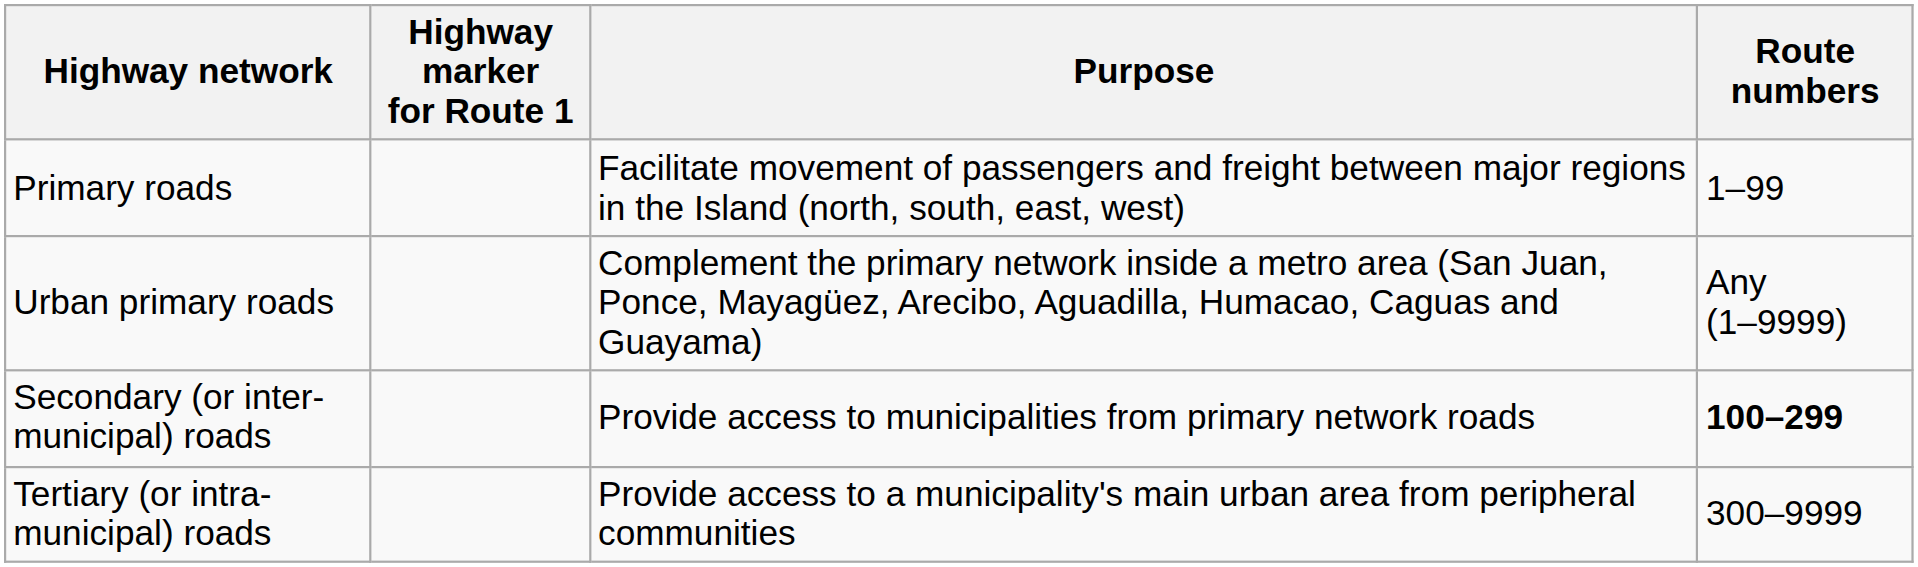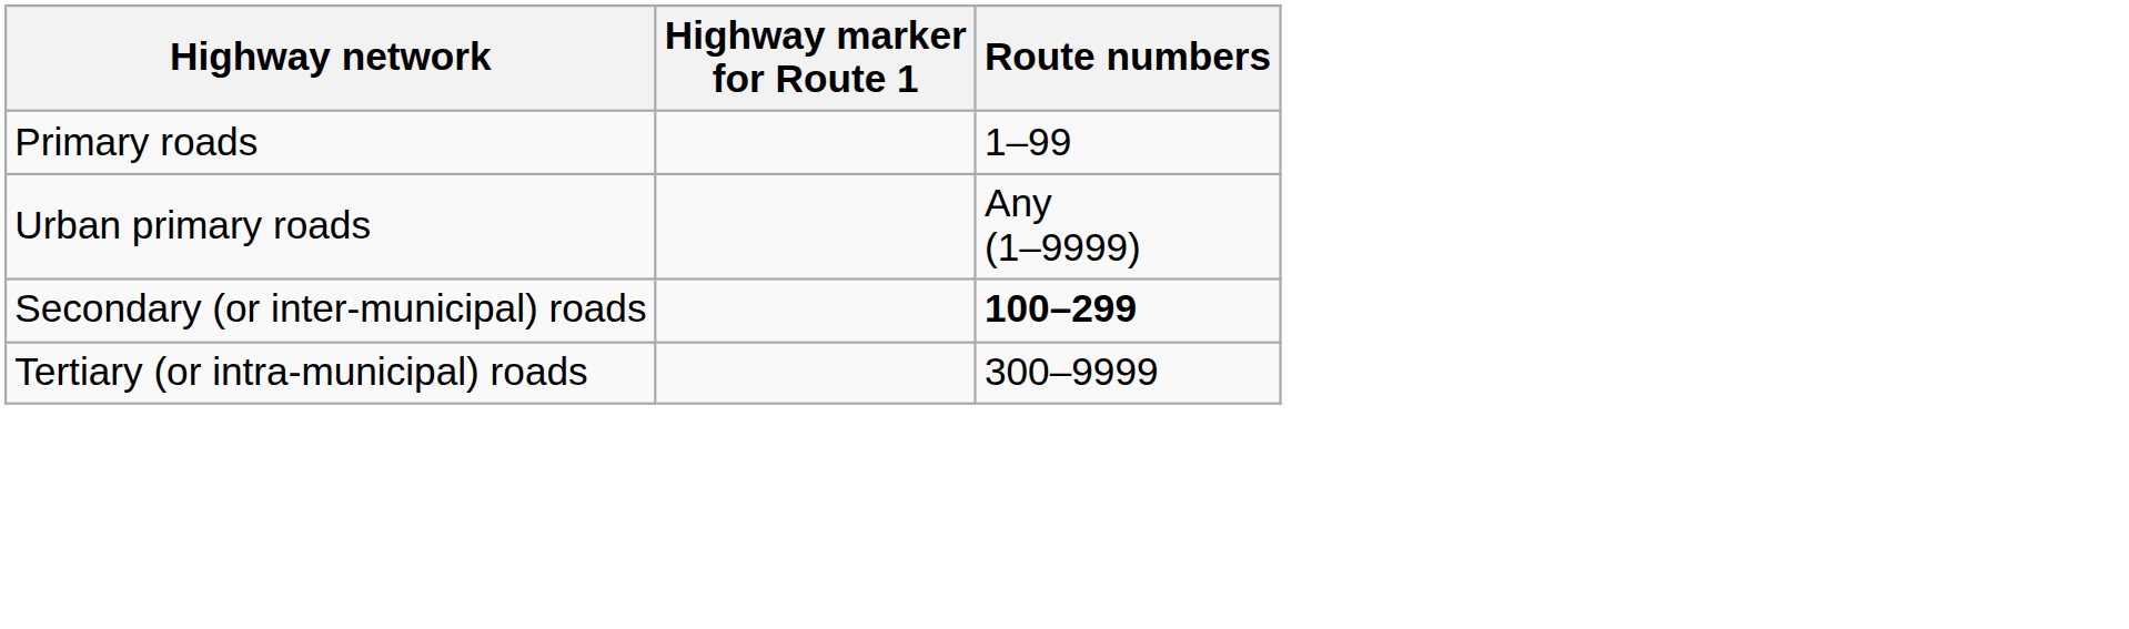 <table class="wikitable">
 <tr>
 <th>Highway network</th>
 <th>Highway marker<br>for Route 1</th>
-<th>Purpose</th>
 <th>Route numbers</th>
 </tr>
 <tr>
 <td>Primary roads</td>
 <td align=center></td>
-<td>Facilitate movement of passengers and freight between major regions in the Island (north, south, east, west)</td>
 <td>1–99</td>
 </tr>
 <tr>
 <td>Urban primary roads</td>
 <td align=center></td>
-<td>Complement the primary network inside a metro area (San Juan, Ponce, Mayagüez, Arecibo, Aguadilla, Humacao, Caguas and Guayama)</td>
 <td>Any<br>(1–9999)</td>
 </tr>
 <tr>
 <td>Secondary (or inter-municipal) roads</td>
 <td align=center></td>
-<td>Provide access to municipalities from primary network roads</td>
 <td><strong>100–299</strong></td>
 </tr>
 <tr>
 <td>Tertiary (or intra-municipal) roads</td>
 <td align=center></td>
-<td>Provide access to a municipality's main urban area from peripheral communities</td>
 <td>300–9999</td>
 </tr>
 </table>
